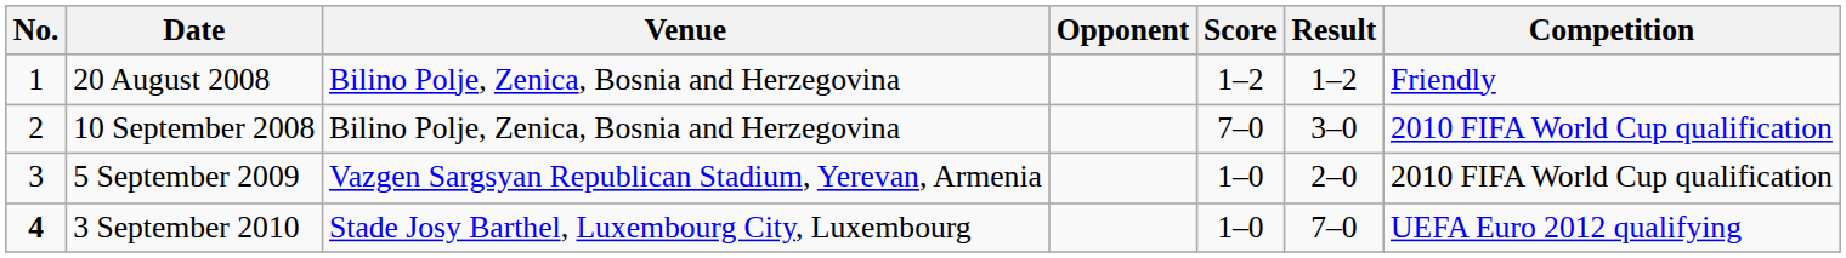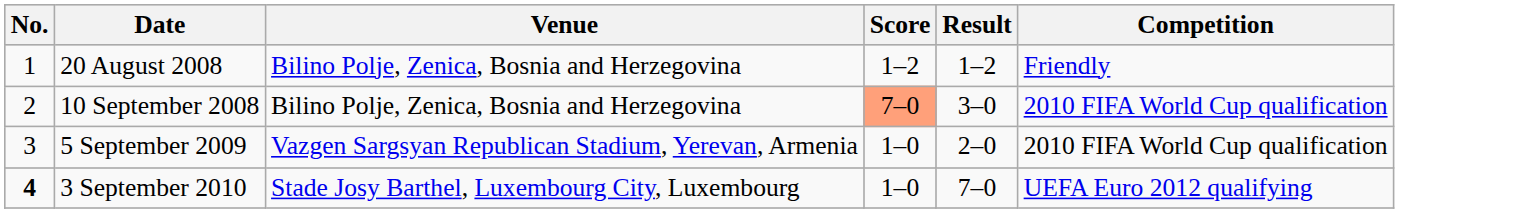 <table class="wikitable sortable">
 <tr>
 <th scope="col">No.</th>
 <th scope="col">Date</th>
 <th scope="col">Venue</th>
-<th scope="col">Opponent</th>
 <th scope="col">Score</th>
 <th scope="col">Result</th>
 <th scope="col">Competition</th>
 </tr>
 <tr>
 <td align="center">1</td>
 <td>20 August 2008</td>
 <td><a href='#'>Bilino Polje</a>, <a href='#'>Zenica</a>, Bosnia and Herzegovina</td>
-<td></td>
 <td align="center">1–2</td>
 <td align="center">1–2</td>
 <td><a href='#'>Friendly</a></td>
 </tr>
 <tr>
 <td align="center">2</td>
 <td>10 September 2008</td>
 <td>Bilino Polje, Zenica, Bosnia and Herzegovina</td>
-<td></td>
-<td align="center">7–0</td>
+<td align="center" style="background: lightsalmon;">7–0</td>
 <td align="center">3–0</td>
 <td><a href='#'>2010 FIFA World Cup qualification</a></td>
 </tr>
 <tr>
 <td align="center">3</td>
 <td>5 September 2009</td>
 <td><a href='#'>Vazgen Sargsyan Republican Stadium</a>, <a href='#'>Yerevan</a>, Armenia</td>
-<td></td>
 <td align="center">1–0</td>
 <td align="center">2–0</td>
 <td>2010 FIFA World Cup qualification</td>
 </tr>
 <tr>
 <td align="center"><strong>4</strong></td>
 <td>3 September 2010</td>
 <td><a href='#'>Stade Josy Barthel</a>, <a href='#'>Luxembourg City</a>, Luxembourg</td>
-<td></td>
 <td align="center">1–0</td>
 <td align="center">7–0</td>
 <td><a href='#'>UEFA Euro 2012 qualifying</a></td>
 </tr>
 </table>
